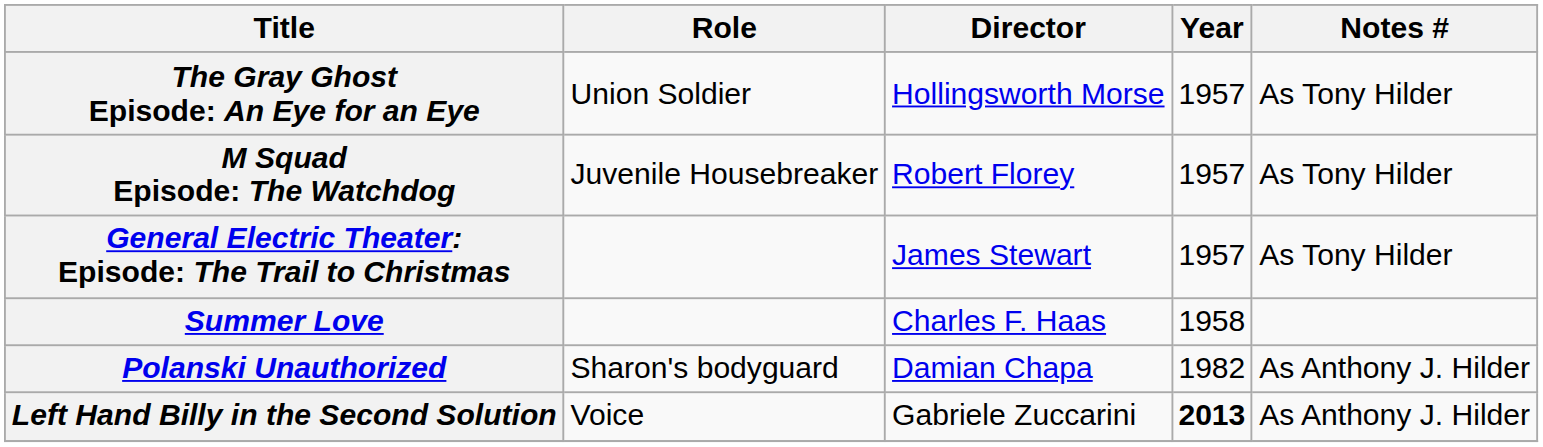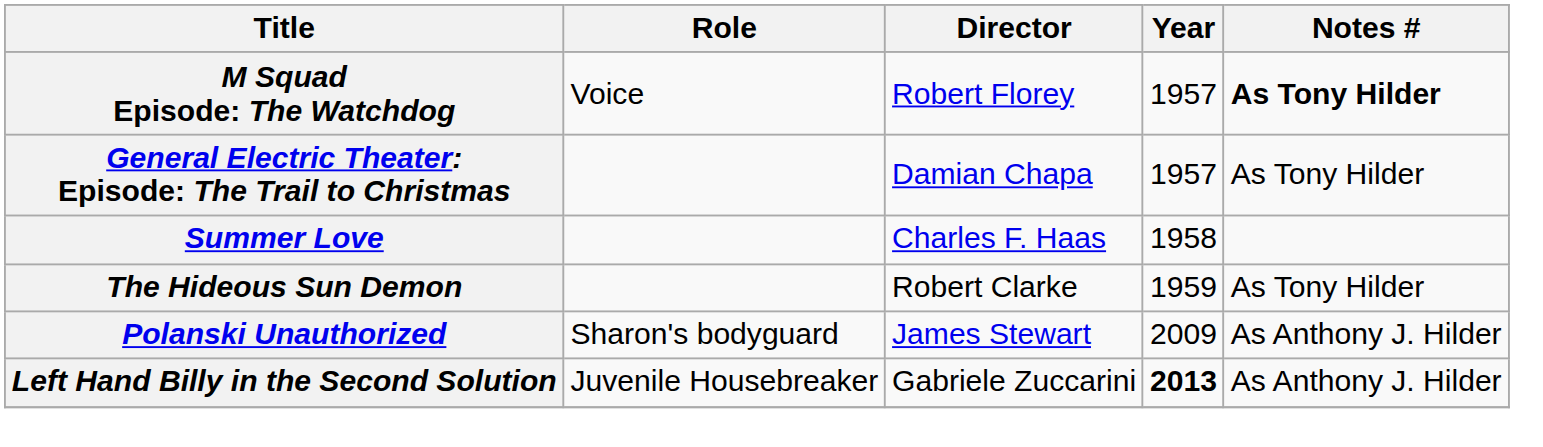 <table class="wikitable plainrowheaders sortable">
 <tr>
 <th scope="col">Title</th>
 <th scope="col">Role</th>
 <th scope="col">Director</th>
 <th scope="col">Year</th>
 <th scope="col" class="unsortable">Notes #</th>
 </tr>
 <tr>
-<th scope="row"><em>The Gray Ghost</em><br>Episode: <em>An Eye for an Eye</em></th>
-<td>Union Soldier</td>
-<td><a href='#'>Hollingsworth Morse</a></td>
-<td>1957</td>
-<td>As Tony Hilder</td>
-</tr>
-<tr>
 <th scope="row"><em>M Squad</em><br>Episode: <em>The Watchdog</em></th>
-<td>Juvenile Housebreaker</td>
+<td>Voice</td>
 <td><a href='#'>Robert Florey</a></td>
 <td>1957</td>
-<td>As Tony Hilder</td>
+<td><strong>As Tony Hilder</strong></td>
 </tr>
 <tr>
 <th scope="row"><em><a href='#'>General Electric Theater</a>:</em><br>Episode: <em>The Trail to Christmas</em></th>
 <td></td>
-<td><a href='#'>James Stewart</a></td>
+<td><a href='#'>Damian Chapa</a></td>
 <td>1957</td>
 <td>As Tony Hilder </td>
 </tr>
 <tr>
 <th scope="row"><em><a href='#'>Summer Love</a></em></th>
 <td></td>
 <td><a href='#'>Charles F. Haas</a></td>
 <td>1958</td>
 <td></td>
 </tr>
 <tr>
+<th scope="row"><em>The Hideous Sun Demon</em></th>
+<td></td>
+<td>Robert Clarke</td>
+<td>1959</td>
+<td>As Tony Hilder</td>
+</tr>
+<tr>
 <th scope="row"><em><a href='#'>Polanski Unauthorized</a></em></th>
 <td>Sharon's bodyguard</td>
-<td><a href='#'>Damian Chapa</a></td>
-<td>1982</td>
+<td><a href='#'>James Stewart</a></td>
+<td>2009</td>
 <td>As Anthony J. Hilder</td>
 </tr>
 <tr>
 <th scope="row"><em>Left Hand Billy in the Second Solution</em></th>
-<td>Voice</td>
+<td>Juvenile Housebreaker</td>
 <td>Gabriele Zuccarini</td>
 <td><strong>2013</strong></td>
 <td>As Anthony J. Hilder</td>
 </tr>
 <tr>
 </tr>
 </table>
